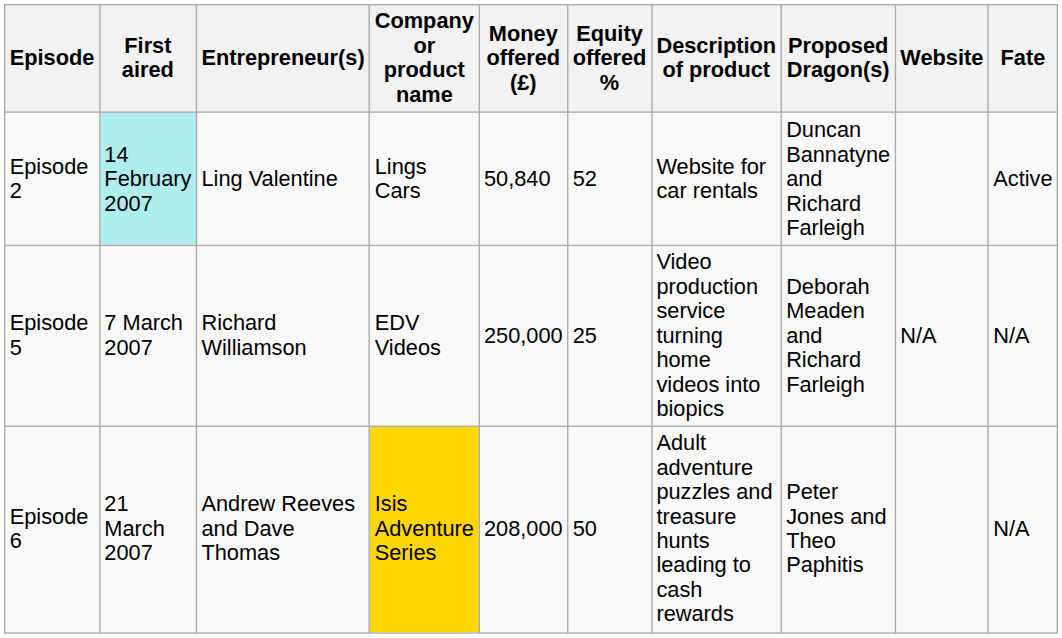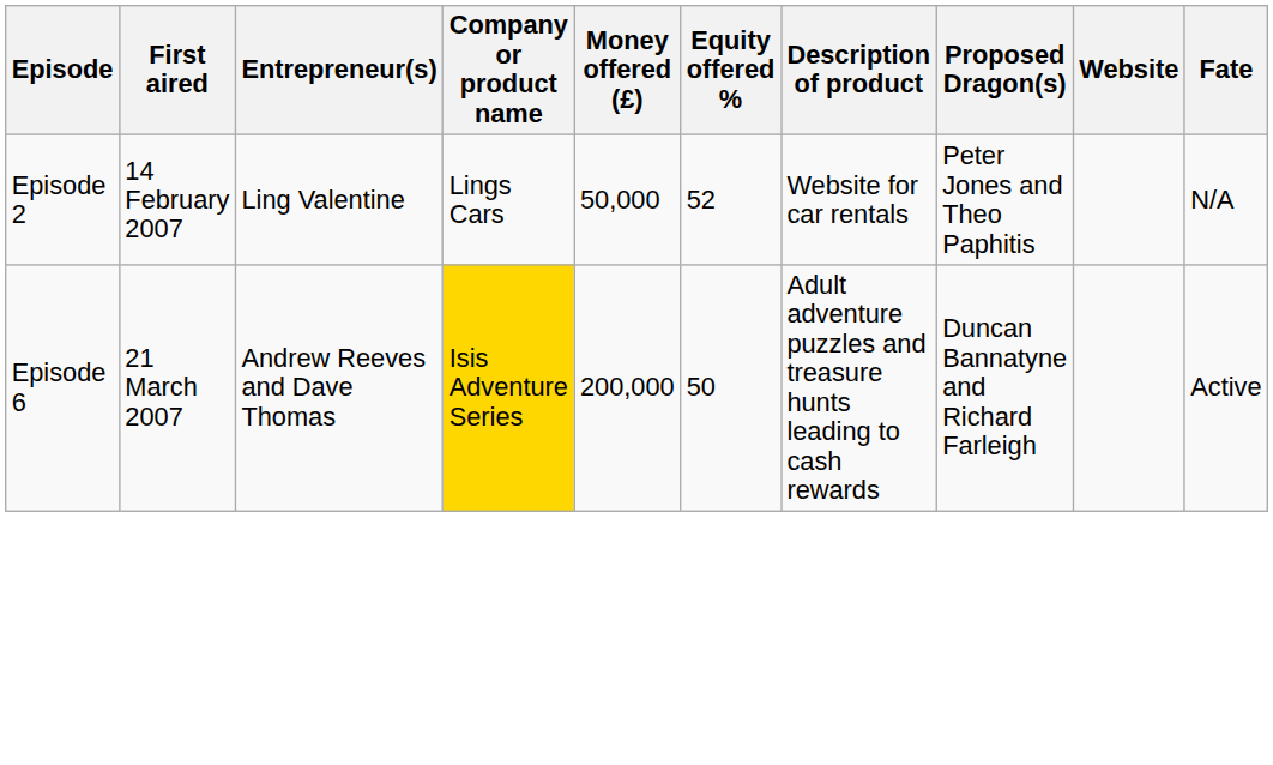 <table class="wikitable sortable">
 <tr>
 <th>Episode</th>
 <th>First aired</th>
 <th>Entrepreneur(s)</th>
 <th>Company or product name</th>
 <th>Money offered (£)</th>
 <th>Equity offered %</th>
 <th>Description of product</th>
 <th>Proposed Dragon(s)</th>
 <th>Website</th>
 <th>Fate</th>
 </tr>
 <tr>
 <td>Episode 2</td>
-<td style="background: paleturquoise;">14 February 2007</td>
+<td>14 February 2007</td>
 <td>Ling Valentine</td>
 <td>Lings Cars</td>
-<td>50,840</td>
+<td>50,000</td>
 <td>52</td>
 <td>Website for car rentals</td>
-<td>Duncan Bannatyne and Richard Farleigh </td>
+<td>Peter Jones and Theo Paphitis </td>
 <td></td>
-<td>Active </td>
-</tr>
-<tr>
-<td>Episode 5</td>
-<td>7 March 2007</td>
-<td>Richard Williamson</td>
-<td>EDV Videos</td>
-<td>250,000</td>
-<td>25</td>
-<td>Video production service turning home videos into biopics</td>
-<td>Deborah Meaden and Richard Farleigh </td>
-<td>N/A</td>
 <td>N/A</td>
 </tr>
 <tr>
 <td>Episode 6</td>
 <td>21 March 2007</td>
 <td>Andrew Reeves and Dave Thomas</td>
 <td style="background: gold;">Isis Adventure Series</td>
-<td>208,000</td>
+<td>200,000</td>
 <td>50</td>
 <td>Adult adventure puzzles and treasure hunts leading to cash rewards</td>
-<td>Peter Jones and Theo Paphitis </td>
+<td>Duncan Bannatyne and Richard Farleigh </td>
 <td></td>
-<td>N/A</td>
+<td>Active </td>
 </tr>
 </table>
